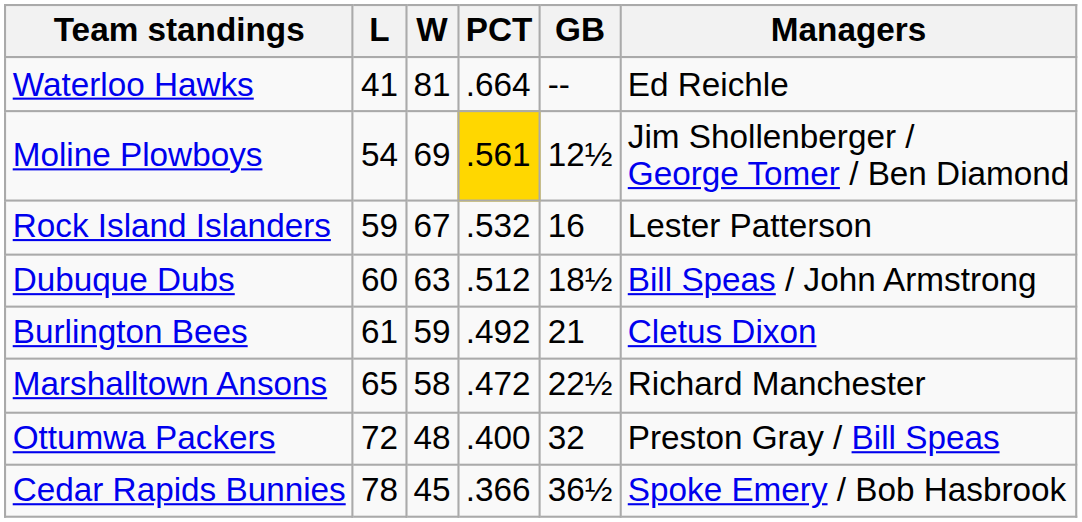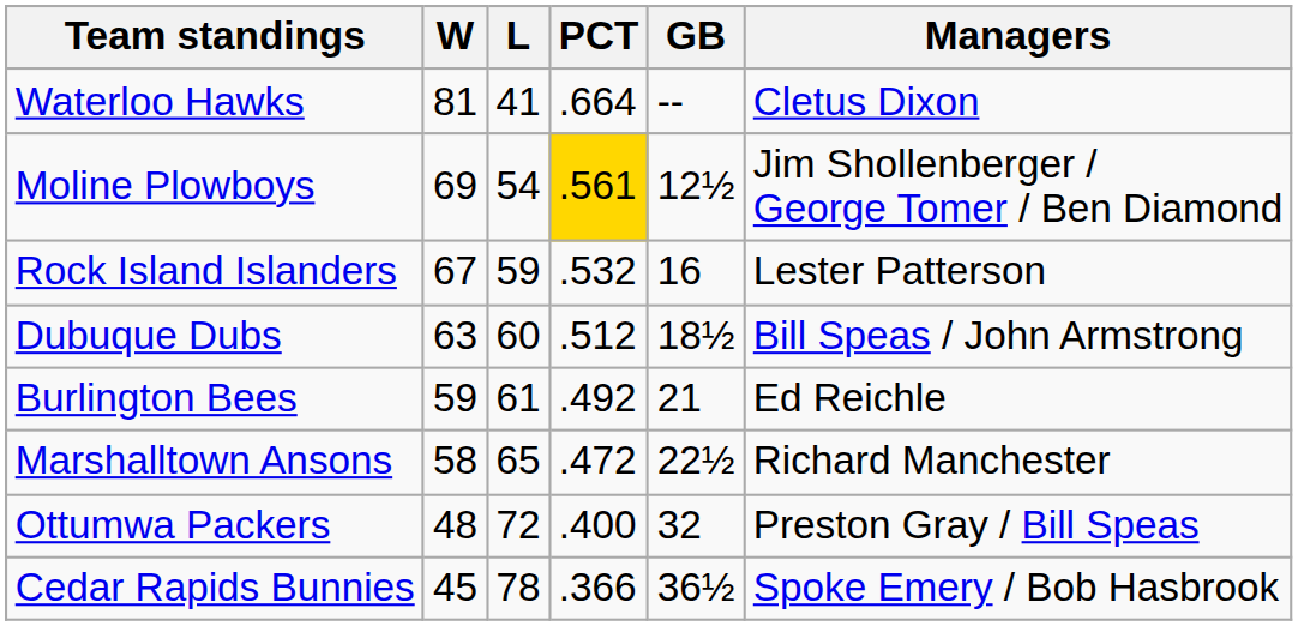 <table class="wikitable">
 <tr>
 <th>Team standings</th>
+<th>W</th>
 <th>L</th>
-<th>W</th>
 <th>PCT</th>
 <th>GB</th>
 <th>Managers</th>
 </tr>
 <tr>
 <td><a href='#'>Waterloo Hawks</a></td>
+<td>81</td>
 <td>41</td>
-<td>81</td>
 <td>.664</td>
 <td>--</td>
-<td>Ed Reichle</td>
+<td><a href='#'>Cletus Dixon</a></td>
 </tr>
 <tr>
 <td><a href='#'>Moline Plowboys</a></td>
+<td>69</td>
 <td>54</td>
-<td>69</td>
 <td style="background: gold;">.561</td>
 <td>12½</td>
 <td>Jim Shollenberger /<br><a href='#'>George Tomer</a> / Ben Diamond</td>
 </tr>
 <tr>
 <td><a href='#'>Rock Island Islanders</a></td>
+<td>67</td>
 <td>59</td>
-<td>67</td>
 <td>.532</td>
 <td>16</td>
 <td>Lester Patterson</td>
 </tr>
 <tr>
 <td><a href='#'>Dubuque Dubs</a></td>
+<td>63</td>
 <td>60</td>
-<td>63</td>
 <td>.512</td>
 <td>18½</td>
 <td><a href='#'>Bill Speas</a> / John Armstrong</td>
 </tr>
 <tr>
 <td><a href='#'>Burlington Bees</a></td>
+<td>59</td>
 <td>61</td>
-<td>59</td>
 <td>.492</td>
 <td>21</td>
-<td><a href='#'>Cletus Dixon</a></td>
+<td>Ed Reichle</td>
 </tr>
 <tr>
 <td><a href='#'>Marshalltown Ansons</a></td>
+<td>58</td>
 <td>65</td>
-<td>58</td>
 <td>.472</td>
 <td>22½</td>
 <td>Richard Manchester</td>
 </tr>
 <tr>
 <td><a href='#'>Ottumwa Packers</a></td>
+<td>48</td>
 <td>72</td>
-<td>48</td>
 <td>.400</td>
 <td>32</td>
 <td>Preston Gray / <a href='#'>Bill Speas</a></td>
 </tr>
 <tr>
 <td><a href='#'>Cedar Rapids Bunnies</a></td>
+<td>45</td>
 <td>78</td>
-<td>45</td>
 <td>.366</td>
 <td>36½</td>
 <td><a href='#'>Spoke Emery</a> / Bob Hasbrook</td>
 </tr>
 </table>
